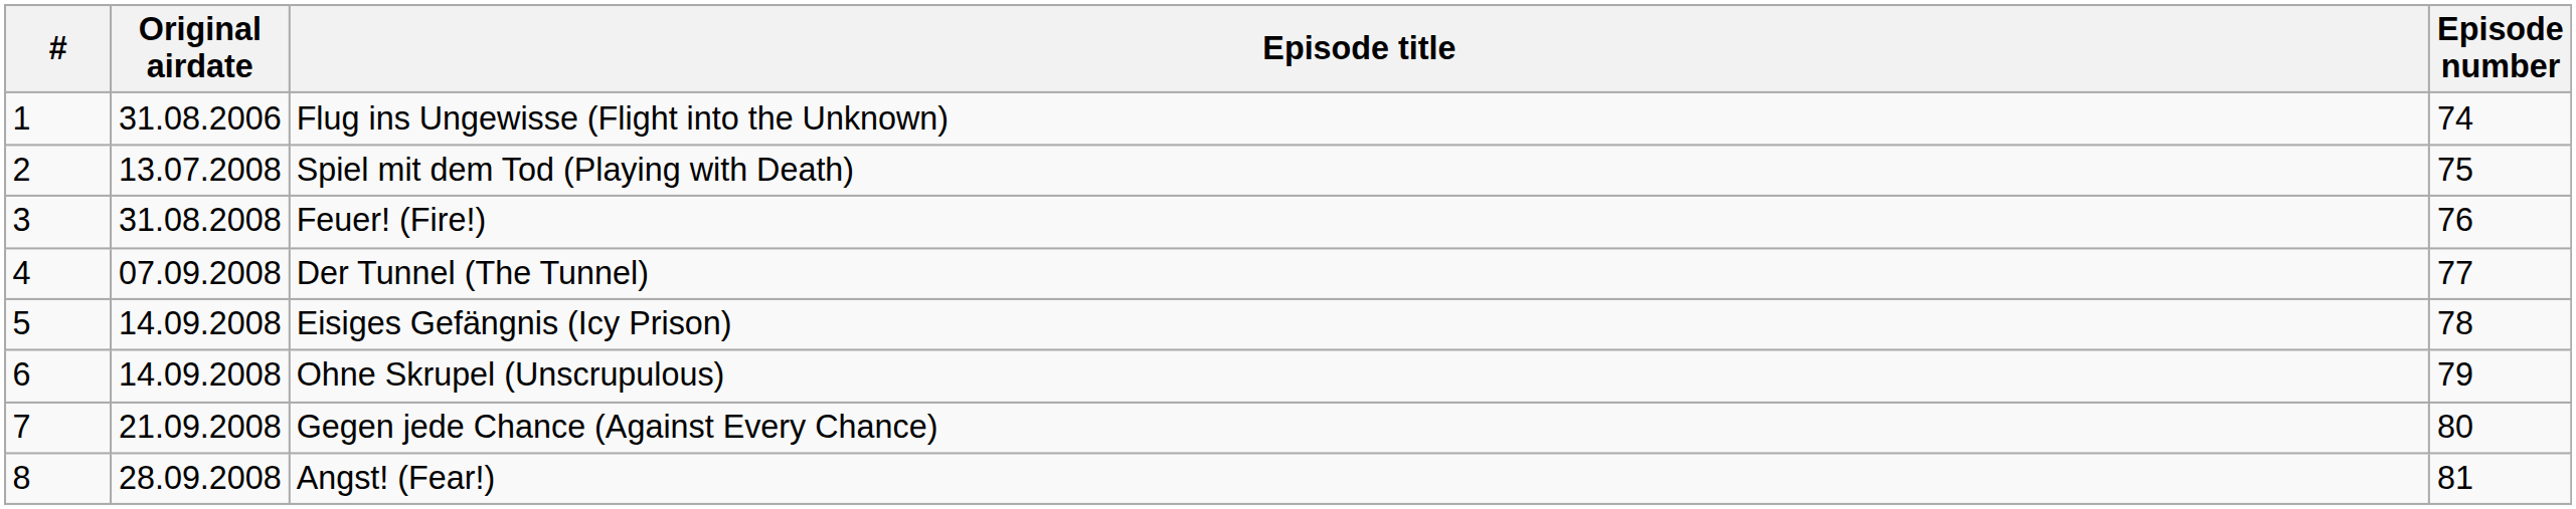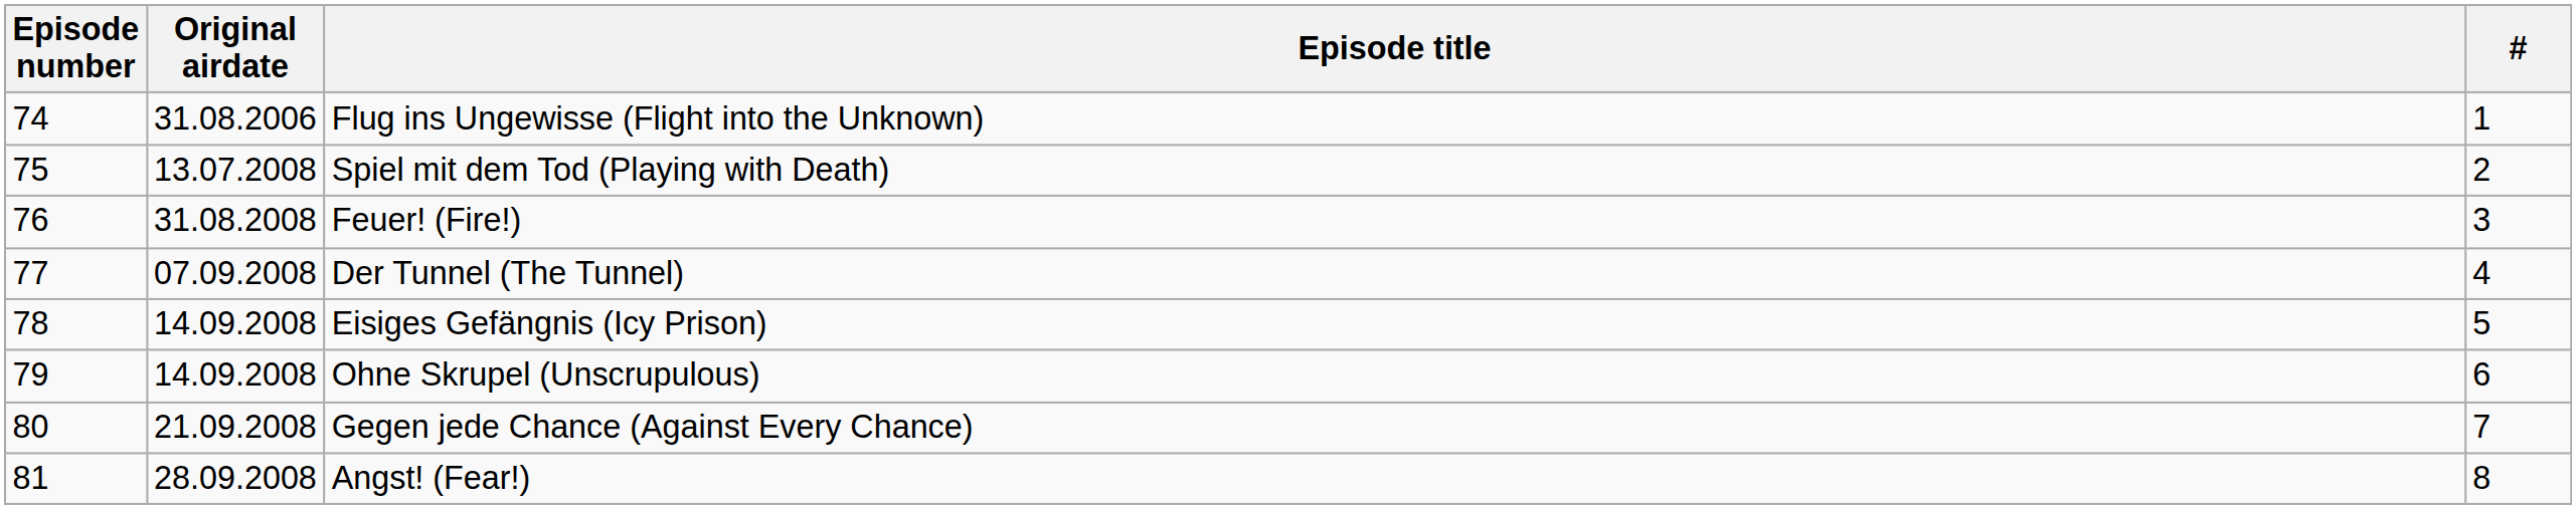 <table class="wikitable"  width="100%">
 <tr>
-<th>#</th>
+<th width="10px">Episode number</th>
 <th width="10px">Original airdate</th>
 <th>Episode title</th>
-<th width="10px">Episode number</th>
+<th>#</th>
 </tr>
 <tr>
-<td>1</td>
+<td>74</td>
 <td>31.08.2006</td>
 <td>Flug ins Ungewisse (Flight into the Unknown)</td>
-<td>74</td>
+<td>1</td>
 </tr>
 <tr>
-<td>2</td>
+<td>75</td>
 <td>13.07.2008</td>
 <td>Spiel mit dem Tod (Playing with Death)</td>
-<td>75</td>
+<td>2</td>
 </tr>
 <tr>
-<td>3</td>
+<td>76</td>
 <td>31.08.2008</td>
 <td>Feuer! (Fire!)</td>
-<td>76</td>
+<td>3</td>
 </tr>
 <tr>
-<td>4</td>
+<td>77</td>
 <td>07.09.2008</td>
 <td>Der Tunnel (The Tunnel)</td>
-<td>77</td>
+<td>4</td>
 </tr>
 <tr>
-<td>5</td>
+<td>78</td>
 <td>14.09.2008</td>
 <td>Eisiges Gefängnis (Icy Prison)</td>
-<td>78</td>
+<td>5</td>
 </tr>
 <tr>
-<td>6</td>
+<td>79</td>
 <td>14.09.2008</td>
 <td>Ohne Skrupel (Unscrupulous)</td>
-<td>79</td>
+<td>6</td>
 </tr>
 <tr>
-<td>7</td>
+<td>80</td>
 <td>21.09.2008</td>
 <td>Gegen jede Chance (Against Every Chance)</td>
-<td>80</td>
+<td>7</td>
 </tr>
 <tr>
-<td>8</td>
+<td>81</td>
 <td>28.09.2008</td>
 <td>Angst! (Fear!)</td>
-<td>81</td>
+<td>8</td>
 </tr>
 </table>
